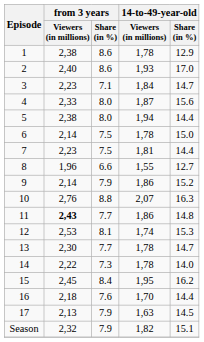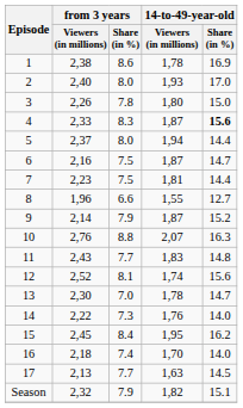 <table class="wikitable" style="text-align:center">
 <tr>
 <th align="center" rowspan=2>Episode</th>
 <th align="center" colspan=2>from 3 years</th>
 <th align="center" colspan=2>14-to-49-year-old</th>
 </tr>
 <tr>
 <th style="font-size:smaller">Viewers<br>(in millions)</th>
 <th style="font-size:smaller">Share<br>(in %)</th>
 <th style="font-size:smaller">Viewers<br>(in millions)</th>
 <th style="font-size:smaller">Share<br>(in %)</th>
 </tr>
 <tr>
 <td>1</td>
 <td>2,38</td>
 <td>8.6</td>
 <td>1,78</td>
-<td>12.9</td>
+<td>16.9</td>
 </tr>
 <tr>
 <td>2</td>
 <td>2,40</td>
-<td>8.6</td>
+<td>8.0</td>
 <td>1,93</td>
 <td>17.0</td>
 </tr>
 <tr>
 <td>3</td>
-<td>2,23</td>
-<td>7.1</td>
-<td>1,84</td>
-<td>14.7</td>
+<td>2,26</td>
+<td>7.8</td>
+<td>1,80</td>
+<td>15.0</td>
 </tr>
 <tr>
 <td>4</td>
 <td>2,33</td>
-<td>8.0</td>
+<td>8.3</td>
 <td>1,87</td>
-<td>15.6</td>
+<td><strong>15.6</strong></td>
 </tr>
 <tr>
 <td>5</td>
-<td>2,38</td>
+<td>2,37</td>
 <td>8.0</td>
 <td>1,94</td>
 <td>14.4</td>
 </tr>
 <tr>
 <td>6</td>
-<td>2,14</td>
+<td>2,16</td>
 <td>7.5</td>
-<td>1,78</td>
-<td>15.0</td>
+<td>1,87</td>
+<td>14.7</td>
 </tr>
 <tr>
 <td>7</td>
 <td>2,23</td>
 <td>7.5</td>
 <td>1,81</td>
 <td>14.4</td>
 </tr>
 <tr>
 <td>8</td>
 <td>1,96</td>
 <td>6.6</td>
 <td>1,55</td>
 <td>12.7</td>
 </tr>
 <tr>
 <td>9</td>
 <td>2,14</td>
 <td>7.9</td>
-<td>1,86</td>
+<td>1,87</td>
 <td>15.2</td>
 </tr>
 <tr>
 <td>10</td>
 <td>2,76</td>
 <td>8.8</td>
 <td>2,07</td>
 <td>16.3</td>
 </tr>
 <tr>
 <td>11</td>
-<td><strong>2,43</strong></td>
+<td>2,43</td>
 <td>7.7</td>
-<td>1,86</td>
+<td>1,83</td>
 <td>14.8</td>
 </tr>
 <tr>
 <td>12</td>
-<td>2,53</td>
+<td>2,52</td>
 <td>8.1</td>
 <td>1,74</td>
-<td>15.3</td>
+<td>15.6</td>
 </tr>
 <tr>
 <td>13</td>
 <td>2,30</td>
-<td>7.7</td>
+<td>7.0</td>
 <td>1,78</td>
 <td>14.7</td>
 </tr>
 <tr>
 <td>14</td>
 <td>2,22</td>
 <td>7.3</td>
-<td>1,78</td>
+<td>1,76</td>
 <td>14.0</td>
 </tr>
 <tr>
 <td>15</td>
 <td>2,45</td>
 <td>8.4</td>
 <td>1,95</td>
 <td>16.2</td>
 </tr>
 <tr>
 <td>16</td>
 <td>2,18</td>
-<td>7.6</td>
+<td>7.4</td>
 <td>1,70</td>
-<td>14.4</td>
+<td>14.0</td>
 </tr>
 <tr>
 <td>17</td>
 <td>2,13</td>
-<td>7.9</td>
+<td>7.7</td>
 <td>1,63</td>
 <td>14.5</td>
 </tr>
 <tr>
 <td>Season</td>
 <td>2,32</td>
 <td>7.9</td>
 <td>1,82</td>
 <td>15.1</td>
 </tr>
 <tr>
 </tr>
 </table>
